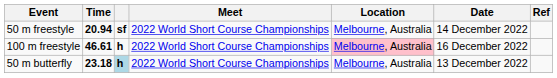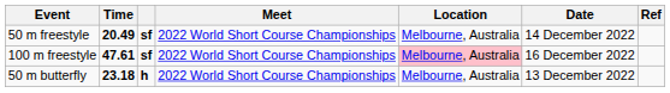 <table class="wikitable">
 <tr>
 <th>Event</th>
 <th>Time</th>
 <th></th>
 <th>Meet</th>
 <th>Location</th>
 <th>Date</th>
 <th>Ref</th>
 </tr>
 <tr>
 <td>50 m freestyle</td>
-<td style="text-align:center;"><strong>20.94</strong></td>
+<td style="text-align:center;"><strong>20.49</strong></td>
 <td><strong>sf</strong></td>
 <td><a href='#'>2022 World Short Course Championships</a></td>
 <td><a href='#'>Melbourne</a>, Australia</td>
 <td>14 December 2022</td>
 <td style="text-align:center;"></td>
 </tr>
 <tr>
 <td>100 m freestyle</td>
-<td style="text-align:center;"><strong>46.61</strong></td>
-<td><strong>h</strong></td>
+<td style="text-align:center;"><strong>47.61</strong></td>
+<td><strong>sf</strong></td>
 <td><a href='#'>2022 World Short Course Championships</a></td>
 <td style="background: pink;"><a href='#'>Melbourne</a>, Australia</td>
 <td>16 December 2022</td>
 <td style="text-align:center;"></td>
 </tr>
 <tr>
 <td>50 m butterfly</td>
 <td style="text-align:center;"><strong>23.18</strong></td>
-<td style="background: lightblue;"><strong>h</strong></td>
+<td><strong>h</strong></td>
 <td><a href='#'>2022 World Short Course Championships</a></td>
 <td><a href='#'>Melbourne</a>, Australia</td>
 <td>13 December 2022</td>
 <td style="text-align:center;"></td>
 </tr>
 </table>
